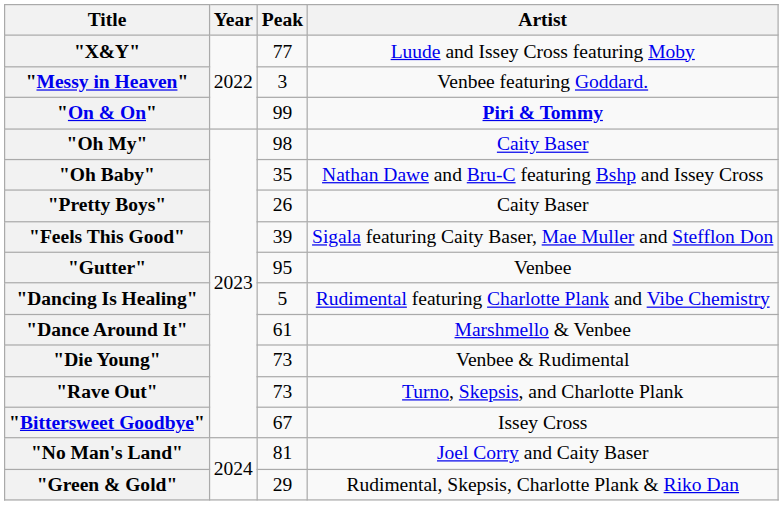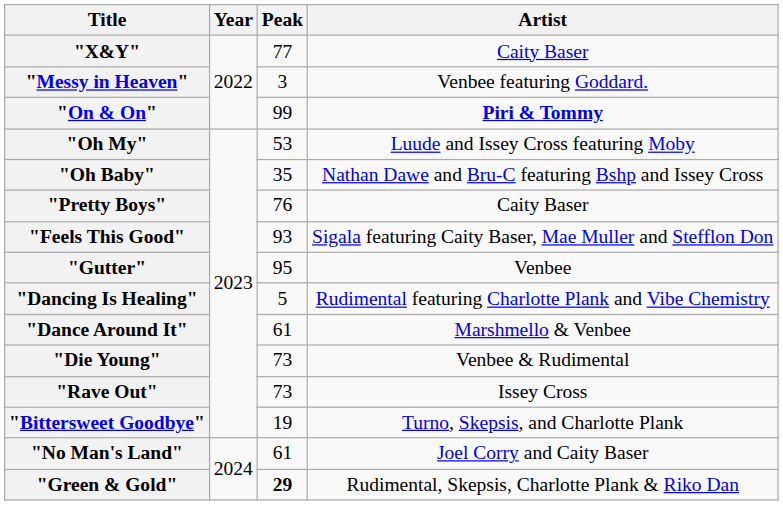 <table class="wikitable plainrowheaders" style="text-align:center">
 <tr>
 <th scope="col">Title</th>
 <th scope="col">Year</th>
 <th scope="col">Peak</th>
 <th scope="col">Artist</th>
 </tr>
 <tr>
 <th scope="row">"X&Y"</th>
 <td rowspan="3">2022</td>
 <td>77</td>
-<td><a href='#'>Luude</a> and Issey Cross featuring <a href='#'>Moby</a></td>
+<td><a href='#'>Caity Baser</a></td>
 </tr>
 <tr>
 <th scope="row">"<a href='#'>Messy in Heaven</a>"</th>
 <td>3</td>
 <td>Venbee featuring <a href='#'>Goddard.</a></td>
 </tr>
 <tr>
 <th scope="row">"<a href='#'>On & On</a>"</th>
 <td>99</td>
 <td><strong><a href='#'>Piri & Tommy</a></strong></td>
 </tr>
 <tr>
 <th scope="row">"Oh My"</th>
 <td rowspan="10">2023</td>
-<td>98</td>
-<td><a href='#'>Caity Baser</a></td>
+<td>53</td>
+<td><a href='#'>Luude</a> and Issey Cross featuring <a href='#'>Moby</a></td>
 </tr>
 <tr>
 <th scope="row">"Oh Baby"</th>
 <td>35</td>
 <td><a href='#'>Nathan Dawe</a> and <a href='#'>Bru-C</a> featuring <a href='#'>Bshp</a> and Issey Cross</td>
 </tr>
 <tr>
 <th scope="row">"Pretty Boys"</th>
-<td>26</td>
+<td>76</td>
 <td>Caity Baser</td>
 </tr>
 <tr>
 <th scope="row">"Feels This Good"</th>
-<td>39</td>
+<td>93</td>
 <td><a href='#'>Sigala</a> featuring Caity Baser, <a href='#'>Mae Muller</a> and <a href='#'>Stefflon Don</a></td>
 </tr>
 <tr>
 <th scope="row">"Gutter"</th>
 <td>95</td>
 <td>Venbee</td>
 </tr>
 <tr>
 <th scope="row">"Dancing Is Healing"</th>
 <td>5</td>
 <td><a href='#'>Rudimental</a> featuring <a href='#'>Charlotte Plank</a> and <a href='#'>Vibe Chemistry</a></td>
 </tr>
 <tr>
 <th scope="row">"Dance Around It"</th>
 <td>61</td>
 <td><a href='#'>Marshmello</a> & Venbee</td>
 </tr>
 <tr>
 <th scope="row">"Die Young"</th>
 <td>73</td>
 <td>Venbee & Rudimental</td>
 </tr>
 <tr>
 <th scope="row">"Rave Out"</th>
 <td>73</td>
-<td><a href='#'>Turno</a>, <a href='#'>Skepsis</a>, and Charlotte Plank</td>
+<td>Issey Cross</td>
 </tr>
 <tr>
 <th scope="row">"<a href='#'>Bittersweet Goodbye</a>"</th>
-<td>67</td>
-<td>Issey Cross</td>
+<td>19</td>
+<td><a href='#'>Turno</a>, <a href='#'>Skepsis</a>, and Charlotte Plank</td>
 </tr>
 <tr>
 <th scope="row">"No Man's Land"</th>
 <td rowspan="2">2024</td>
-<td>81</td>
+<td>61</td>
 <td><a href='#'>Joel Corry</a> and Caity Baser</td>
 </tr>
 <tr>
 <th scope="row">"Green & Gold"</th>
-<td>29</td>
+<td><strong>29</strong></td>
 <td>Rudimental, Skepsis, Charlotte Plank & <a href='#'>Riko Dan</a></td>
 </tr>
 </table>
